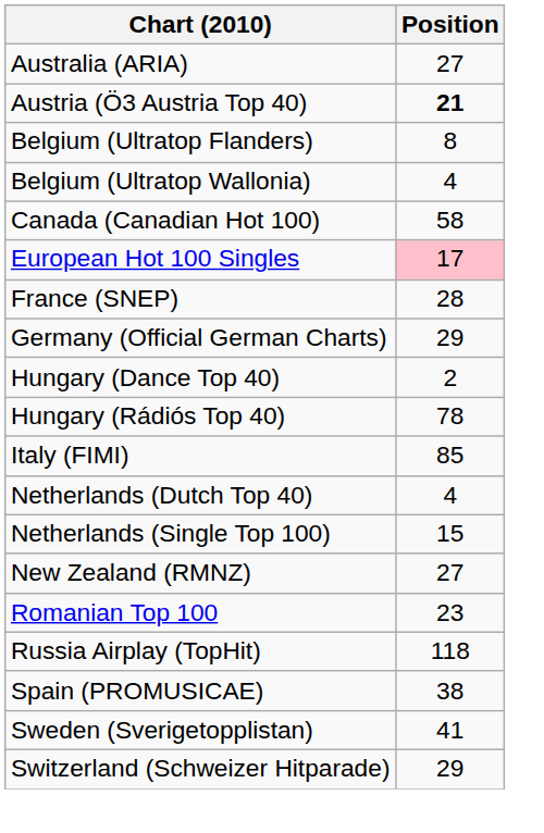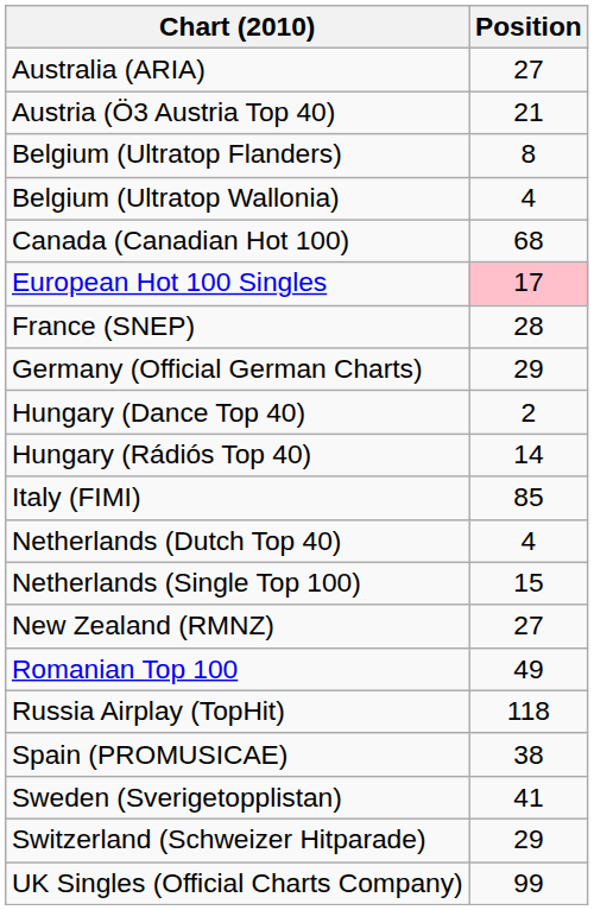 <table class="wikitable sortable">
 <tr>
 <th>Chart (2010)</th>
 <th>Position</th>
 </tr>
 <tr>
 <td>Australia (ARIA)</td>
 <td style="text-align:center;">27</td>
 </tr>
 <tr>
 <td>Austria (Ö3 Austria Top 40)</td>
-<td style="text-align:center;"><strong>21</strong></td>
+<td style="text-align:center;">21</td>
 </tr>
 <tr>
 <td>Belgium (Ultratop Flanders)</td>
 <td style="text-align:center;">8</td>
 </tr>
 <tr>
 <td>Belgium (Ultratop Wallonia)</td>
 <td style="text-align:center;">4</td>
 </tr>
 <tr>
 <td>Canada (Canadian Hot 100)</td>
-<td style="text-align:center;">58</td>
+<td style="text-align:center;">68</td>
 </tr>
 <tr>
 <td><a href='#'>European Hot 100 Singles</a></td>
 <td style="background: pink; text-align:center;">17</td>
 </tr>
 <tr>
 <td>France (SNEP)</td>
 <td style="text-align:center;">28</td>
 </tr>
 <tr>
 <td>Germany (Official German Charts)</td>
 <td style="text-align:center;">29</td>
 </tr>
 <tr>
 <td>Hungary (Dance Top 40)</td>
 <td style="text-align:center;">2</td>
 </tr>
 <tr>
 <td>Hungary (Rádiós Top 40)</td>
-<td align="center">78</td>
+<td align="center">14</td>
 </tr>
 <tr>
 <td>Italy (FIMI)</td>
 <td align="center">85</td>
 </tr>
 <tr>
 <td>Netherlands (Dutch Top 40)</td>
 <td style="text-align:center;">4</td>
 </tr>
 <tr>
 <td>Netherlands (Single Top 100)</td>
 <td style="text-align:center;">15</td>
 </tr>
 <tr>
 <td>New Zealand (RMNZ)</td>
 <td align="center">27</td>
 </tr>
 <tr>
 <td><a href='#'>Romanian Top 100</a></td>
-<td align="center">23</td>
+<td align="center">49</td>
 </tr>
 <tr>
 <td>Russia Airplay (TopHit)</td>
 <td style="text-align:center;">118</td>
 </tr>
 <tr>
 <td>Spain (PROMUSICAE)</td>
 <td align="center">38</td>
 </tr>
 <tr>
 <td>Sweden (Sverigetopplistan)</td>
 <td style="text-align:center;">41</td>
 </tr>
 <tr>
 <td>Switzerland (Schweizer Hitparade)</td>
 <td style="text-align:center;">29</td>
 </tr>
+<tr>
+<td>UK Singles (Official Charts Company)</td>
+<td align="center">99</td>
+</tr>
 </table>
